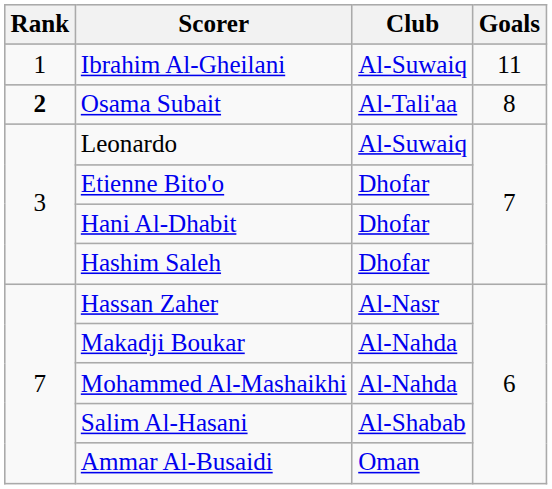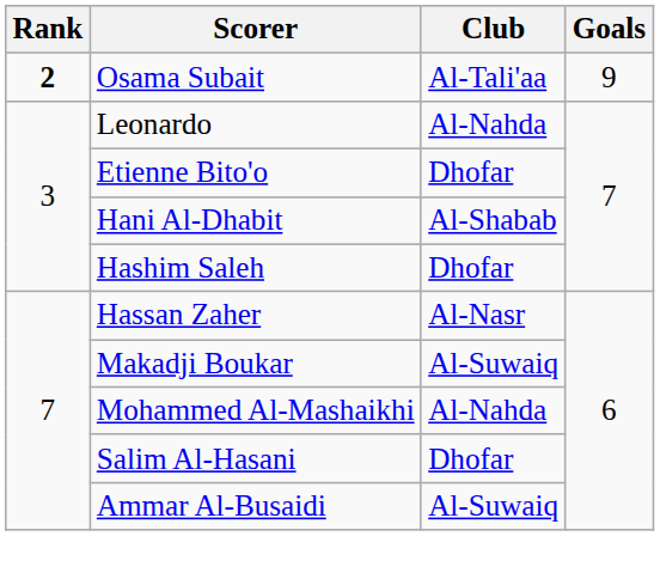 <table class="wikitable" style="text-align:center">
 <tr>
 <th>Rank</th>
 <th>Scorer</th>
 <th>Club</th>
 <th>Goals</th>
 </tr>
 <tr>
-<td rowspan="1">1</td>
-<td align="left"> <a href='#'>Ibrahim Al-Gheilani</a></td>
-<td align="left"><a href='#'>Al-Suwaiq</a></td>
-<td rowspan="1">11</td>
-</tr>
-<tr>
 <td rowspan="1"><strong>2</strong></td>
 <td align="left"> <a href='#'>Osama Subait</a></td>
 <td align="left"><a href='#'>Al-Tali'aa</a></td>
-<td rowspan="1">8</td>
+<td rowspan="1">9</td>
 </tr>
 <tr>
 <td rowspan="4">3</td>
 <td align="left"> Leonardo</td>
-<td align="left"><a href='#'>Al-Suwaiq</a></td>
+<td align="left"><a href='#'>Al-Nahda</a></td>
 <td rowspan="4">7</td>
 </tr>
 <tr>
 <td align="left"> <a href='#'>Etienne Bito'o</a></td>
 <td align="left"><a href='#'>Dhofar</a></td>
 </tr>
 <tr>
 <td align="left"> <a href='#'>Hani Al-Dhabit</a></td>
-<td align="left"><a href='#'>Dhofar</a></td>
+<td align="left"><a href='#'>Al-Shabab</a></td>
 </tr>
 <tr>
 <td align="left"> <a href='#'>Hashim Saleh</a></td>
 <td align="left"><a href='#'>Dhofar</a></td>
 </tr>
 <tr>
 <td rowspan="5">7</td>
 <td align="left"> <a href='#'>Hassan Zaher</a></td>
 <td align="left"><a href='#'>Al-Nasr</a></td>
 <td rowspan="5">6</td>
 </tr>
 <tr>
 <td align="left"> <a href='#'>Makadji Boukar</a></td>
-<td align="left"><a href='#'>Al-Nahda</a></td>
+<td align="left"><a href='#'>Al-Suwaiq</a></td>
 </tr>
 <tr>
 <td align="left"> <a href='#'>Mohammed Al-Mashaikhi</a></td>
 <td align="left"><a href='#'>Al-Nahda</a></td>
 </tr>
 <tr>
 <td align="left"> <a href='#'>Salim Al-Hasani</a></td>
-<td align="left"><a href='#'>Al-Shabab</a></td>
+<td align="left"><a href='#'>Dhofar</a></td>
 </tr>
 <tr>
 <td align="left"> <a href='#'>Ammar Al-Busaidi</a></td>
-<td align="left"><a href='#'>Oman</a></td>
+<td align="left"><a href='#'>Al-Suwaiq</a></td>
 </tr>
 </table>
